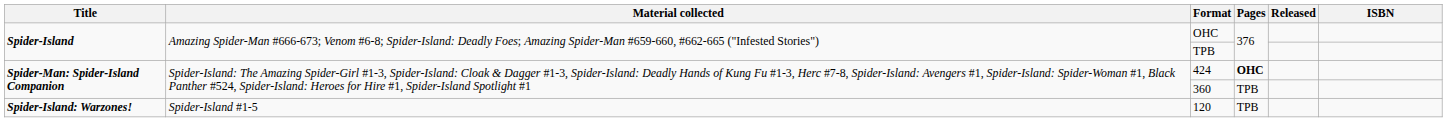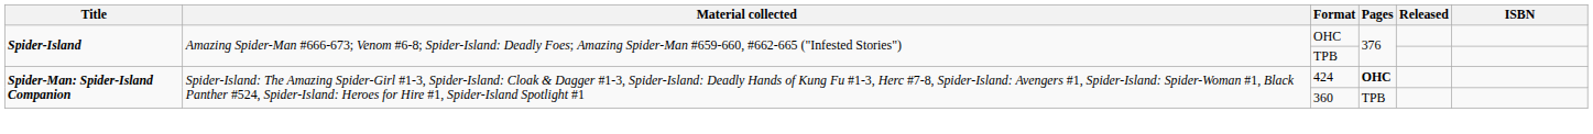 <table class="wikitable sortable" width=98%>
 <tr>
 <th>Title</th>
 <th>Material collected</th>
 <th class="unsortable">Format</th>
 <th>Pages</th>
 <th>Released</th>
 <th class="unsortable" style="width: 10em;">ISBN</th>
 </tr>
 <tr>
 <td rowspan=2><strong><em>Spider-Island</em></strong></td>
 <td rowspan=2><em>Amazing Spider-Man</em> #666-673; <em>Venom</em> #6-8; <em>Spider-Island: Deadly Foes</em>; <em>Amazing Spider-Man</em> #659-660, #662-665 ("Infested Stories")</td>
 <td rowspan=1>OHC</td>
 <td rowspan=2>376</td>
 <td rowspan=1></td>
 <td></td>
 </tr>
 <tr>
 <td rowspan=1>TPB</td>
 <td rowspan=1></td>
 <td></td>
 </tr>
 <tr>
 <td rowspan=2><strong><em>Spider-Man: Spider-Island Companion</em></strong></td>
 <td rowspan=2><em>Spider-Island: The Amazing Spider-Girl</em> #1-3, <em>Spider-Island: Cloak & Dagger</em> #1-3, <em>Spider-Island: Deadly Hands of Kung Fu</em> #1-3, <em>Herc</em> #7-8, <em>Spider-Island: Avengers</em> #1, <em>Spider-Island: Spider-Woman</em> #1, <em>Black Panther</em> #524, <em>Spider-Island: Heroes for Hire</em> #1, <em>Spider-Island Spotlight</em> #1</td>
 <td>424</td>
 <td><strong>OHC</strong></td>
 <td></td>
 <td></td>
 </tr>
 <tr>
 <td>360</td>
 <td>TPB</td>
 <td></td>
 <td></td>
 </tr>
-<tr>
-<td><strong><em>Spider-Island: Warzones!</em></strong></td>
-<td><em>Spider-Island</em> #1-5</td>
-<td>120</td>
-<td>TPB</td>
-<td></td>
-<td></td>
-</tr>
 </table>
